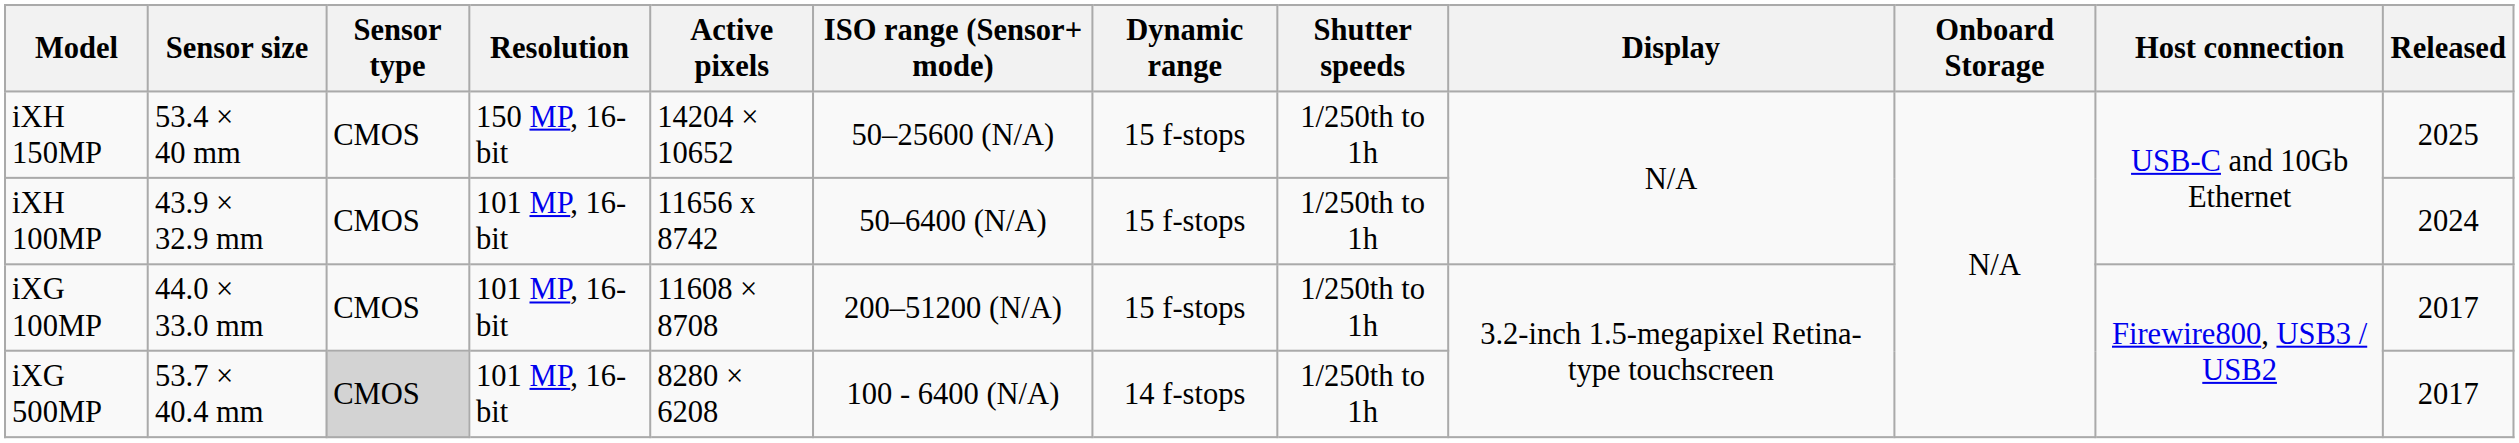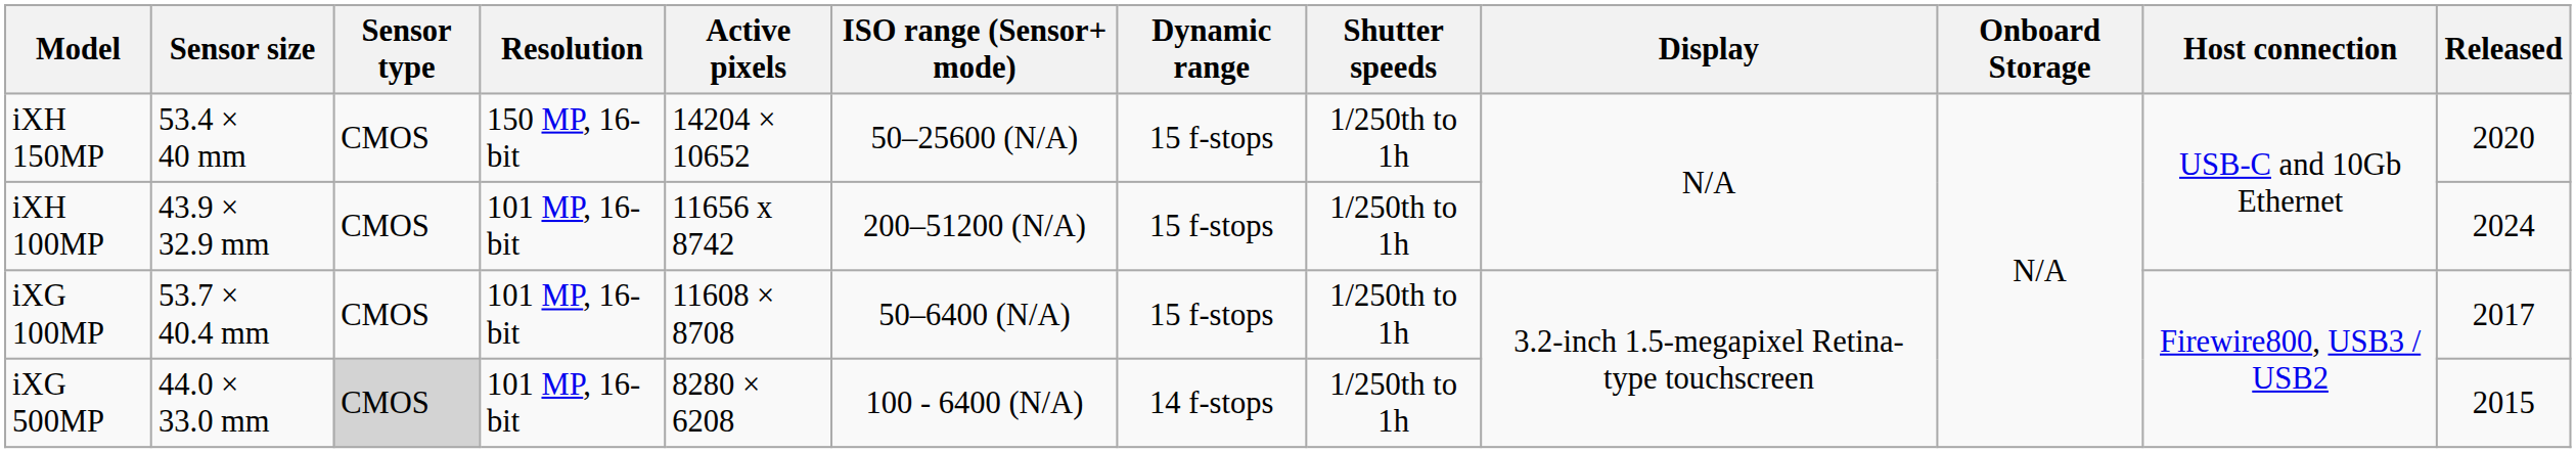 <table class="wikitable" style="font-size:95%;">
 <tr>
 <th>Model</th>
 <th>Sensor size</th>
 <th>Sensor type</th>
 <th>Resolution</th>
 <th>Active pixels</th>
 <th>ISO range (Sensor+ mode)</th>
 <th>Dynamic range</th>
 <th>Shutter speeds</th>
 <th>Display</th>
 <th>Onboard Storage</th>
 <th>Host connection</th>
 <th>Released</th>
 </tr>
 <tr>
 <td>iXH 150MP</td>
 <td>53.4 × 40 mm</td>
 <td>CMOS</td>
 <td>150 <a href='#'>MP</a>, 16-bit</td>
 <td>14204 × 10652</td>
 <td align=center>50–25600 (N/A)</td>
 <td align=center>15 f-stops</td>
 <td align=center>1/250th to 1h</td>
 <td rowspan=2 align=center>N/A</td>
 <td rowspan=4 align=center>N/A</td>
 <td rowspan=2 align=center><a href='#'>USB-C</a> and 10Gb Ethernet</td>
-<td align=center>2025</td>
+<td align=center>2020</td>
 </tr>
 <tr>
 <td>iXH 100MP</td>
 <td>43.9 × 32.9 mm</td>
 <td>CMOS</td>
 <td>101 <a href='#'>MP</a>, 16-bit</td>
 <td>11656 x 8742</td>
-<td align=center>50–6400 (N/A)</td>
+<td align=center>200–51200 (N/A)</td>
 <td align=center>15 f-stops</td>
 <td align=center>1/250th to 1h</td>
 <td align=center>2024</td>
 </tr>
 <tr>
 <td>iXG 100MP</td>
-<td>44.0 × 33.0 mm</td>
+<td>53.7 × 40.4 mm</td>
 <td>CMOS</td>
 <td>101 <a href='#'>MP</a>, 16-bit</td>
 <td>11608 × 8708</td>
-<td align=center>200–51200 (N/A)</td>
+<td align=center>50–6400 (N/A)</td>
 <td align=center>15 f-stops</td>
 <td align=center>1/250th to 1h</td>
 <td rowspan=2 align=center>3.2-inch 1.5-megapixel Retina-type touchscreen</td>
 <td rowspan=2 align=center><a href='#'>Firewire800</a>, <a href='#'>USB3 / USB2</a></td>
 <td align=center>2017</td>
 </tr>
 <tr>
 <td>iXG 500MP</td>
-<td>53.7 × 40.4 mm</td>
+<td>44.0 × 33.0 mm</td>
 <td style="background: lightgrey;">CMOS</td>
 <td>101 <a href='#'>MP</a>, 16-bit</td>
 <td>8280 × 6208</td>
 <td align=center>100 - 6400  (N/A)</td>
 <td align=center>14 f-stops</td>
 <td align=center>1/250th to 1h</td>
-<td align=center>2017</td>
+<td align=center>2015</td>
 </tr>
 </table>
